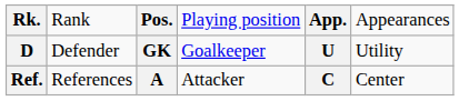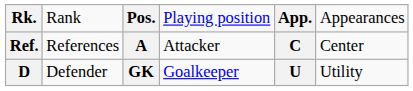 <table class="wikitable" style="text-align: left; font-size: 90%; margin-left: 1em;">
 <tr>
 <th>Rk.</th>
 <td>Rank</td>
 <th>Pos.</th>
 <td><a href='#'>Playing position</a></td>
 <th>App.</th>
 <td>Appearances</td>
 </tr>
 <tr>
+<th>Ref.</th>
+<td>References</td>
+<th>A</th>
+<td>Attacker</td>
+<th>C</th>
+<td>Center</td>
+</tr>
+<tr>
 <th>D</th>
 <td>Defender</td>
 <th>GK</th>
 <td><a href='#'>Goalkeeper</a></td>
 <th>U</th>
 <td>Utility</td>
 </tr>
-<tr>
-<th>Ref.</th>
-<td>References</td>
-<th>A</th>
-<td>Attacker</td>
-<th>C</th>
-<td>Center</td>
-</tr>
 </table>
